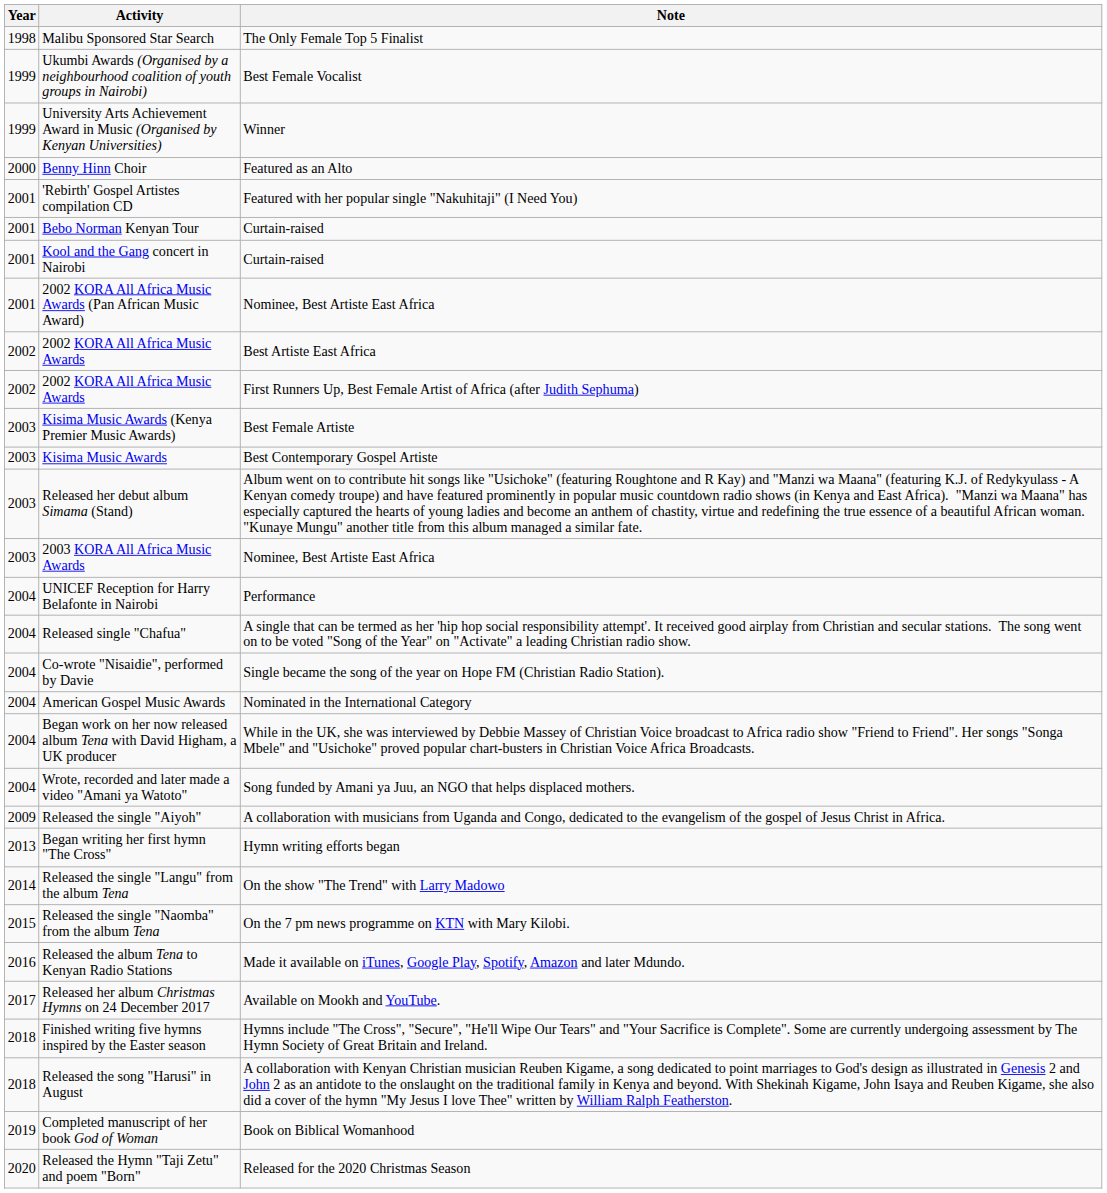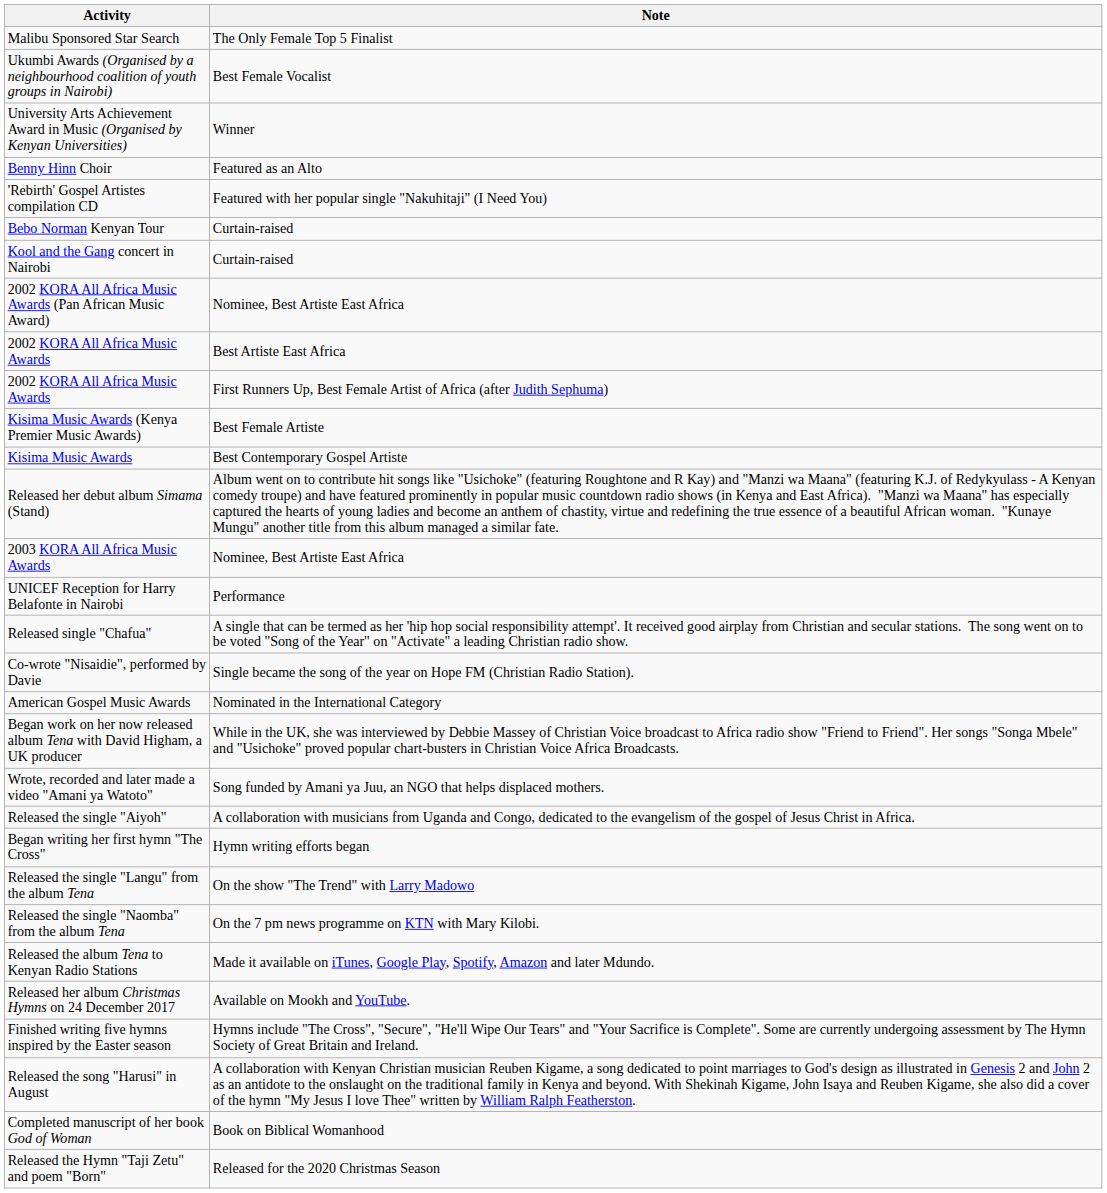 <table class="wikitable sortable mw-collapsible">
 <tr>
-<th>Year</th>
 <th>Activity</th>
 <th>Note</th>
 </tr>
 <tr>
-<td>1998</td>
 <td>Malibu Sponsored Star Search</td>
 <td>The Only Female Top 5 Finalist</td>
 </tr>
 <tr>
-<td>1999</td>
 <td>Ukumbi Awards <em>(Organised by a neighbourhood coalition of youth groups in Nairobi)</em></td>
 <td>Best Female Vocalist</td>
 </tr>
 <tr>
-<td>1999</td>
 <td>University Arts Achievement Award in Music <em>(Organised by Kenyan Universities)</em></td>
 <td>Winner</td>
 </tr>
 <tr>
-<td>2000</td>
 <td><a href='#'>Benny Hinn</a> Choir</td>
 <td>Featured as an Alto</td>
 </tr>
 <tr>
-<td>2001</td>
 <td>'Rebirth' Gospel Artistes compilation CD</td>
 <td>Featured with her popular single "Nakuhitaji" (I Need You)</td>
 </tr>
 <tr>
-<td>2001</td>
 <td><a href='#'>Bebo Norman</a> Kenyan Tour</td>
 <td>Curtain-raised</td>
 </tr>
 <tr>
-<td>2001</td>
 <td><a href='#'>Kool and the Gang</a> concert in Nairobi</td>
 <td>Curtain-raised</td>
 </tr>
 <tr>
-<td>2001</td>
 <td>2002 <a href='#'>KORA All Africa Music Awards</a> (Pan African Music Award)</td>
 <td>Nominee, Best Artiste East Africa</td>
 </tr>
 <tr>
-<td>2002</td>
 <td>2002 <a href='#'>KORA All Africa Music Awards</a></td>
 <td>Best Artiste East Africa</td>
 </tr>
 <tr>
-<td>2002</td>
 <td>2002 <a href='#'>KORA All Africa Music Awards</a></td>
 <td>First Runners Up, Best Female Artist of Africa (after <a href='#'>Judith Sephuma</a>)</td>
 </tr>
 <tr>
-<td>2003</td>
 <td><a href='#'>Kisima Music Awards</a> (Kenya Premier Music Awards)</td>
 <td>Best Female Artiste</td>
 </tr>
 <tr>
-<td>2003</td>
 <td><a href='#'>Kisima Music Awards</a></td>
 <td>Best Contemporary Gospel Artiste</td>
 </tr>
 <tr>
-<td>2003</td>
 <td>Released her debut album <em>Simama</em> (Stand)</td>
 <td>Album went on to contribute hit songs like "Usichoke" (featuring Roughtone and R Kay) and "Manzi wa Maana" (featuring K.J. of Redykyulass - A Kenyan comedy troupe) and have featured prominently in popular music countdown radio shows (in Kenya and East Africa).  "Manzi wa Maana" has especially captured the hearts of young ladies and become an anthem of chastity, virtue and redefining the true essence of a beautiful African woman.  "Kunaye Mungu" another title from this album managed a similar fate.</td>
 </tr>
 <tr>
-<td>2003</td>
 <td>2003 <a href='#'>KORA All Africa Music Awards</a></td>
 <td>Nominee, Best Artiste East Africa</td>
 </tr>
 <tr>
-<td>2004</td>
 <td>UNICEF Reception for Harry Belafonte in Nairobi</td>
 <td>Performance</td>
 </tr>
 <tr>
-<td>2004</td>
 <td>Released single "Chafua"</td>
 <td>A single that can be termed as her 'hip hop social responsibility attempt'. It received good airplay from Christian and secular stations.  The song went on to be voted "Song of the Year" on "Activate" a leading Christian radio show.</td>
 </tr>
 <tr>
-<td>2004</td>
 <td>Co-wrote "Nisaidie", performed by Davie</td>
 <td>Single became the song of the year on Hope FM (Christian Radio Station).</td>
 </tr>
 <tr>
-<td>2004</td>
 <td>American Gospel Music Awards</td>
 <td>Nominated in the International Category</td>
 </tr>
 <tr>
-<td>2004</td>
 <td>Began work on her now released album <em>Tena</em> with David Higham, a UK producer</td>
 <td>While in the UK, she was interviewed by Debbie Massey of Christian Voice broadcast to Africa radio show "Friend to Friend". Her songs "Songa Mbele" and "Usichoke" proved popular chart-busters in Christian Voice Africa Broadcasts.</td>
 </tr>
 <tr>
-<td>2004</td>
 <td>Wrote, recorded and later made a video "Amani ya Watoto"</td>
 <td>Song funded by Amani ya Juu, an NGO that helps displaced mothers.</td>
 </tr>
 <tr>
-<td>2009</td>
 <td>Released the single "Aiyoh"</td>
 <td>A collaboration with musicians from Uganda and Congo, dedicated to the evangelism of the gospel of Jesus Christ in Africa.</td>
 </tr>
 <tr>
-<td>2013</td>
 <td>Began writing her first hymn "The Cross"</td>
 <td>Hymn writing efforts began</td>
 </tr>
 <tr>
-<td>2014</td>
 <td>Released the single "Langu" from the album <em>Tena</em></td>
 <td>On the show "The Trend" with <a href='#'>Larry Madowo</a></td>
 </tr>
 <tr>
-<td>2015</td>
 <td>Released the single "Naomba" from the album <em>Tena</em></td>
 <td>On the 7 pm news programme on <a href='#'>KTN</a> with Mary Kilobi.</td>
 </tr>
 <tr>
-<td>2016</td>
 <td>Released the album <em>Tena</em> to Kenyan Radio Stations</td>
 <td>Made it available on <a href='#'>iTunes</a>, <a href='#'>Google Play</a>, <a href='#'>Spotify</a>, <a href='#'>Amazon</a> and later Mdundo.</td>
 </tr>
 <tr>
-<td>2017</td>
 <td>Released her album <em>Christmas Hymns</em> on 24 December 2017</td>
 <td>Available on Mookh and <a href='#'>YouTube</a>.</td>
 </tr>
 <tr>
-<td>2018</td>
 <td>Finished writing five hymns inspired by the Easter season</td>
 <td>Hymns include "The Cross", "Secure", "He'll Wipe Our Tears" and "Your Sacrifice is Complete". Some are currently undergoing assessment by The Hymn Society of Great Britain and Ireland.</td>
 </tr>
 <tr>
-<td>2018</td>
 <td>Released the song "Harusi" in August</td>
 <td>A collaboration with Kenyan Christian musician Reuben Kigame, a song dedicated to point marriages to God's design as illustrated in <a href='#'>Genesis</a> 2 and <a href='#'>John</a> 2 as an antidote to the onslaught on the traditional family in Kenya and beyond. With Shekinah Kigame, John Isaya and Reuben Kigame, she also did a cover of the hymn "My Jesus I love Thee" written by <a href='#'>William Ralph Featherston</a>.</td>
 </tr>
 <tr>
-<td>2019</td>
 <td>Completed manuscript of her book <em>God of Woman</em></td>
 <td>Book on Biblical Womanhood</td>
 </tr>
 <tr>
-<td>2020</td>
 <td>Released the Hymn "Taji Zetu" and poem "Born"</td>
 <td>Released for the 2020 Christmas Season</td>
 </tr>
 </table>
